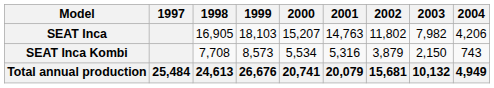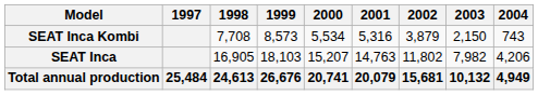 <table class="wikitable" style="text-align:center">
 <tr>
 <th>Model</th>
 <th>1997</th>
 <th>1998</th>
 <th> 1999</th>
 <th> 2000</th>
 <th> 2001</th>
 <th> 2002</th>
 <th> 2003</th>
 <th>2004</th>
 </tr>
 <tr>
+<th>SEAT Inca Kombi</th>
+<th></th>
+<td>7,708</td>
+<td>8,573</td>
+<td>5,534</td>
+<td>5,316</td>
+<td>3,879</td>
+<td>2,150</td>
+<td>743</td>
+</tr>
+<tr>
 <th>SEAT Inca</th>
 <th></th>
 <td>16,905</td>
 <td>18,103</td>
 <td>15,207</td>
 <td>14,763</td>
 <td>11,802</td>
 <td>7,982</td>
 <td>4,206</td>
-</tr>
-<tr>
-<th>SEAT Inca Kombi</th>
-<th></th>
-<td>7,708</td>
-<td>8,573</td>
-<td>5,534</td>
-<td>5,316</td>
-<td>3,879</td>
-<td>2,150</td>
-<td>743</td>
 </tr>
 <tr>
 <th>Total annual production</th>
 <th>25,484</th>
 <th>24,613</th>
 <th>26,676</th>
 <th>20,741</th>
 <th>20,079</th>
 <th>15,681</th>
 <th>10,132</th>
 <th>4,949</th>
 </tr>
 </table>
